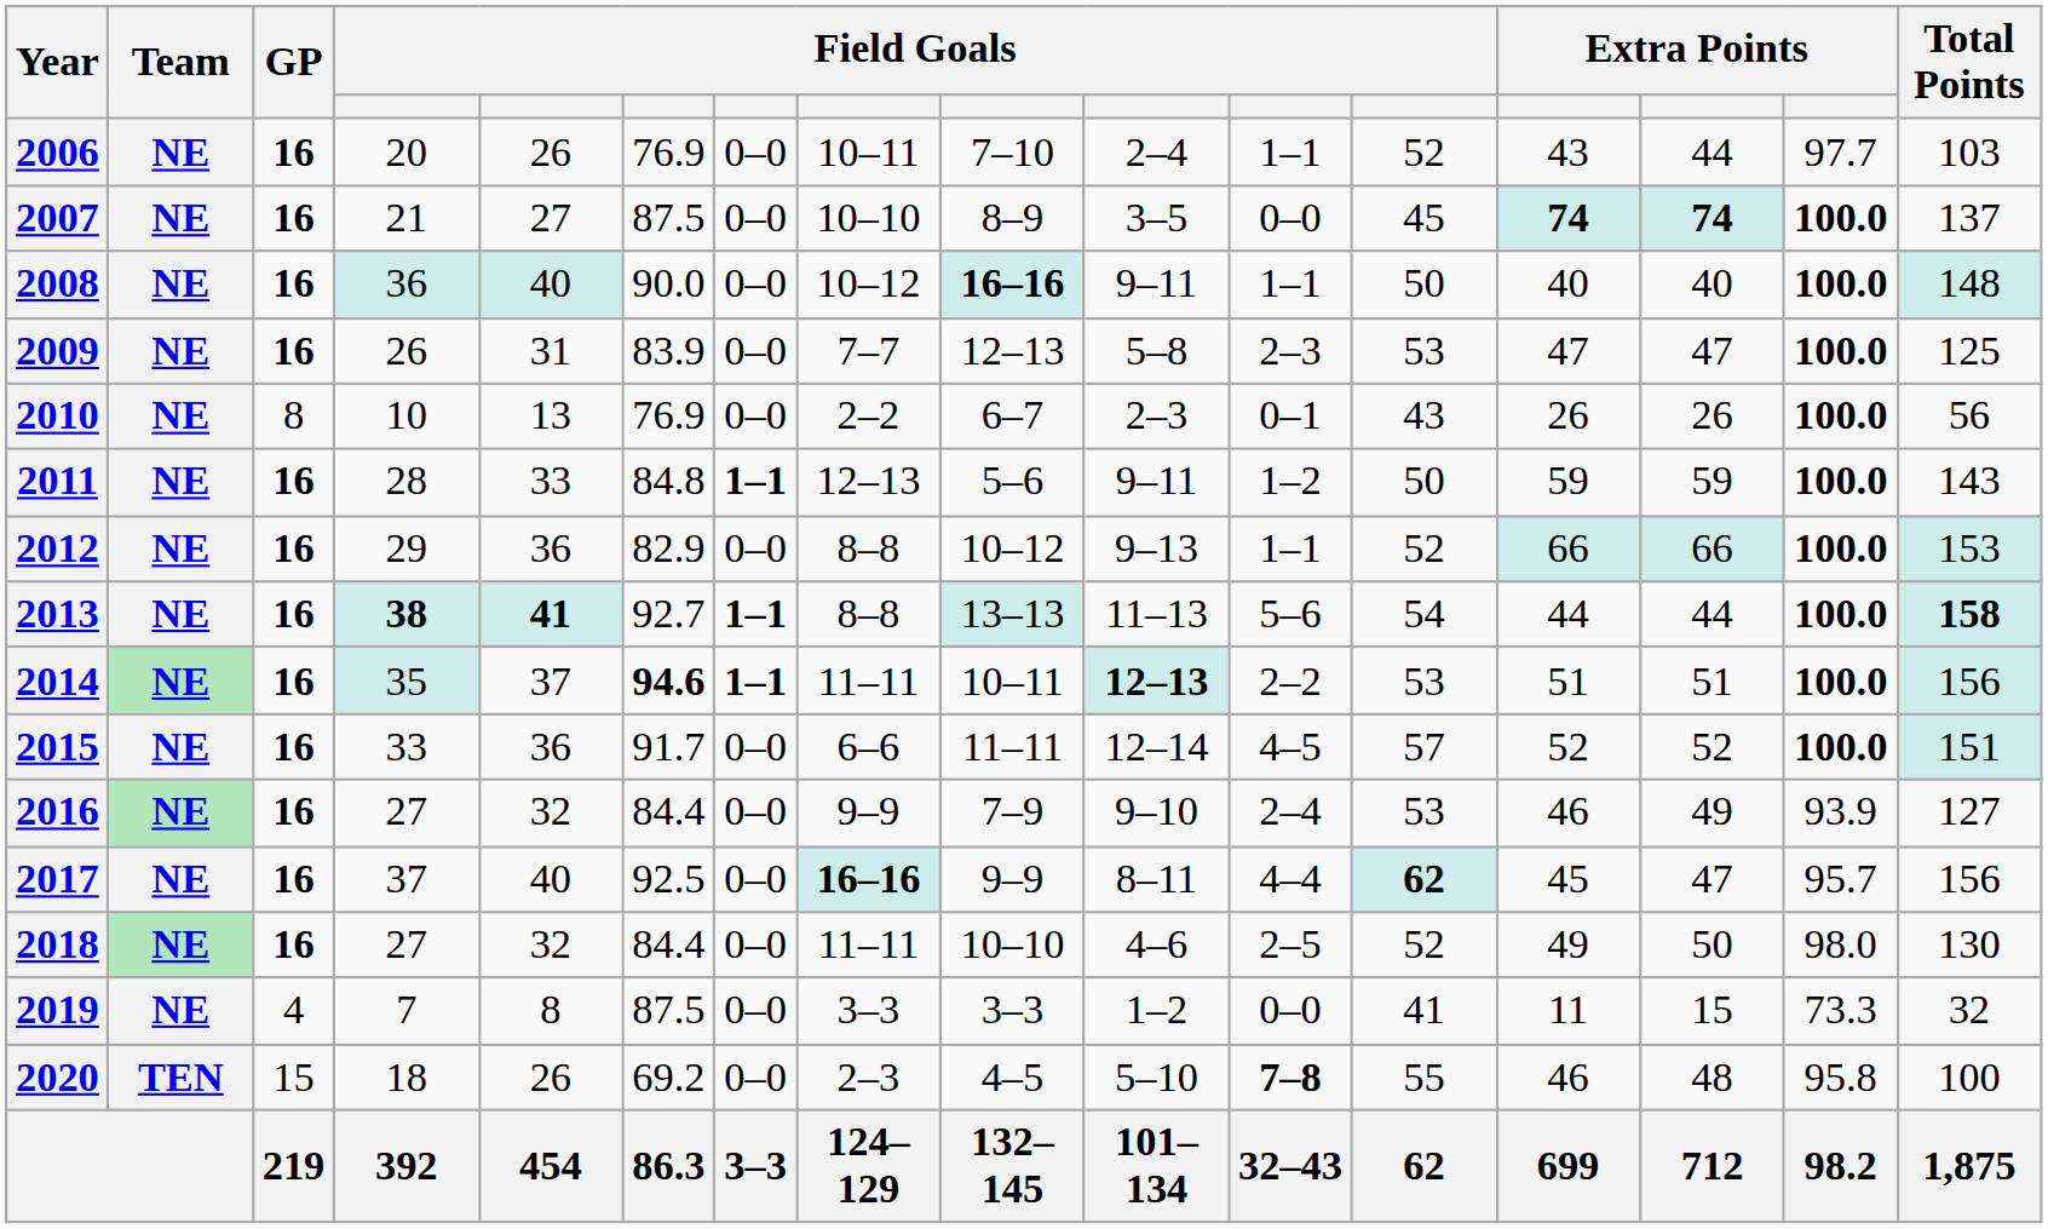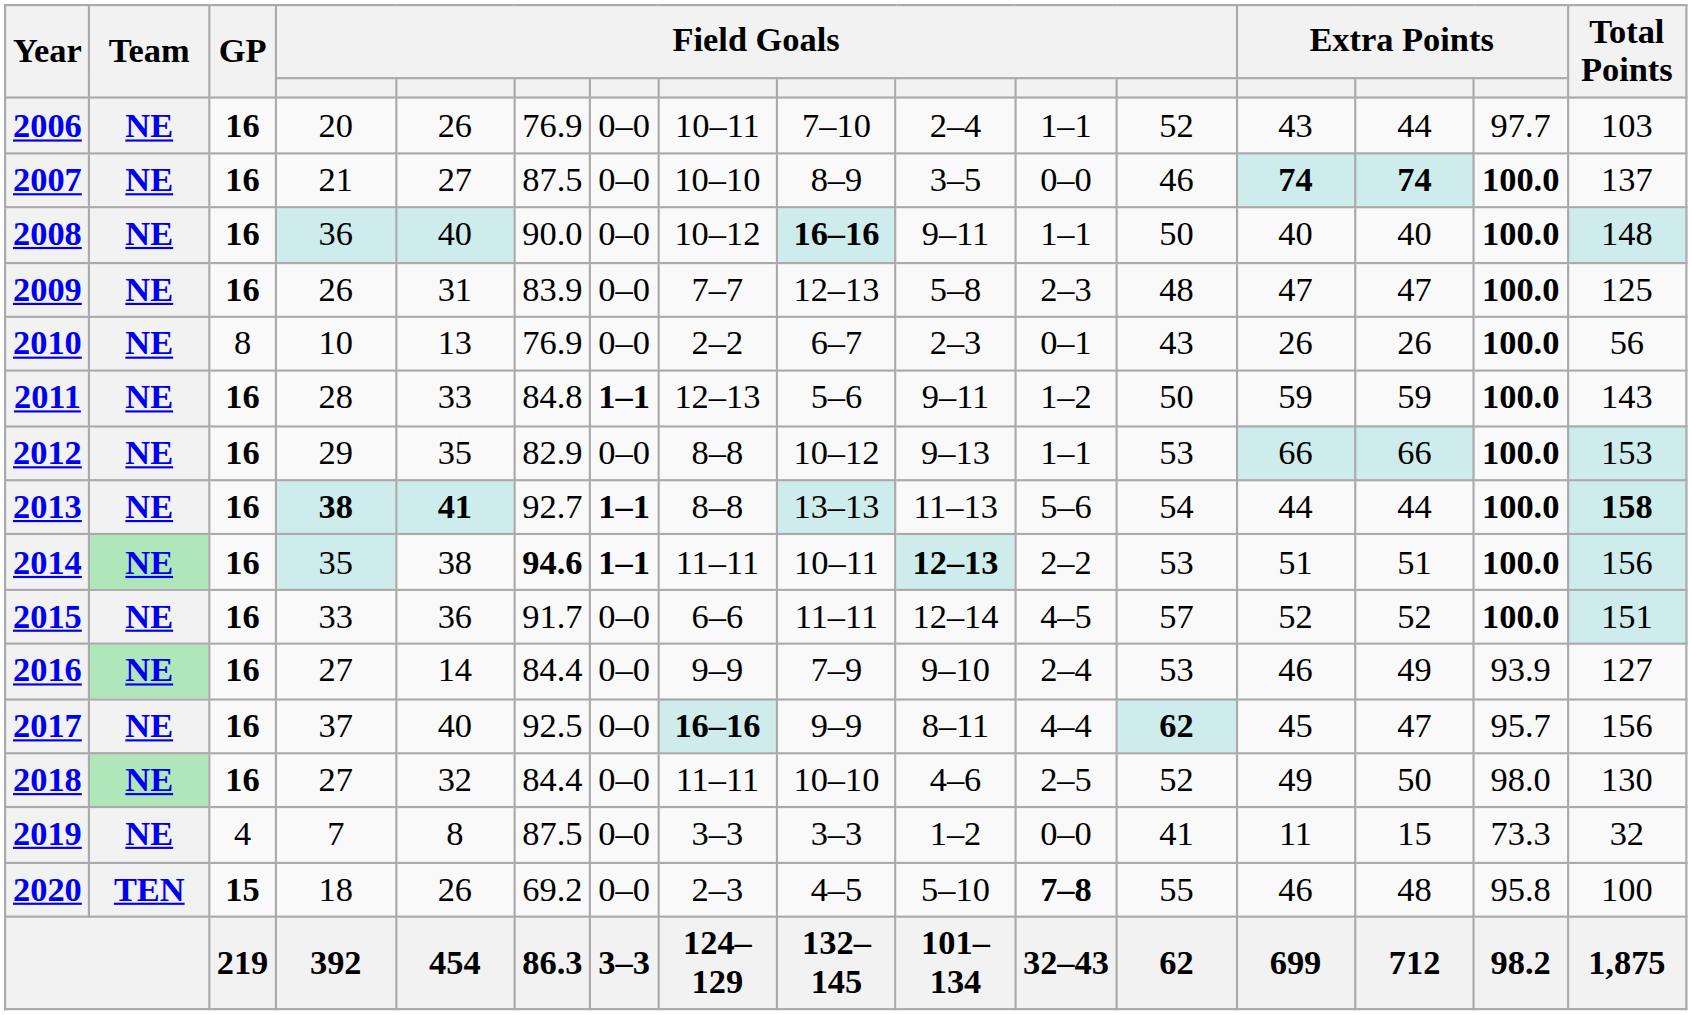 <table class="wikitable" style="text-align:center;">
 <tr>
 <th rowspan="2">Year</th>
 <th rowspan="2">Team</th>
 <th rowspan="2">GP</th>
 <th colspan="9">Field Goals</th>
 <th colspan="3">Extra Points</th>
 <th rowspan="2">Total Points</th>
 </tr>
 <tr>
 <th></th>
 <th></th>
 <th></th>
 <th></th>
 <th></th>
 <th></th>
 <th></th>
 <th></th>
 <th></th>
 <th></th>
 <th></th>
 <th></th>
 </tr>
 <tr>
 <th><a href='#'>2006</a></th>
 <th><a href='#'>NE</a></th>
 <td><strong>16</strong></td>
 <td>20</td>
 <td>26</td>
 <td>76.9</td>
 <td>0–0</td>
 <td>10–11</td>
 <td>7–10</td>
 <td>2–4</td>
 <td>1–1</td>
 <td>52</td>
 <td>43</td>
 <td>44</td>
 <td>97.7</td>
 <td>103</td>
 </tr>
 <tr>
 <th><a href='#'>2007</a></th>
 <th><a href='#'>NE</a></th>
 <td><strong>16</strong></td>
 <td>21</td>
 <td>27</td>
 <td>87.5</td>
 <td>0–0</td>
 <td>10–10</td>
 <td>8–9</td>
 <td>3–5</td>
 <td>0–0</td>
-<td>45</td>
+<td>46</td>
 <td style="background:#cfecec; width:3em;"><strong>74</strong></td>
 <td style="background:#cfecec; width:3em;"><strong>74</strong></td>
 <td><strong>100.0</strong></td>
 <td>137</td>
 </tr>
 <tr>
 <th><a href='#'>2008</a></th>
 <th><a href='#'>NE</a></th>
 <td><strong>16</strong></td>
 <td style="background:#cfecec; width:3em;">36</td>
 <td style="background:#cfecec; width:3em;">40</td>
 <td>90.0</td>
 <td>0–0</td>
 <td>10–12</td>
 <td style="background:#cfecec; width:3em;"><strong>16–16</strong></td>
 <td>9–11</td>
 <td>1–1</td>
 <td>50</td>
 <td>40</td>
 <td>40</td>
 <td><strong>100.0</strong></td>
 <td style="background:#cfecec; width:3em;">148</td>
 </tr>
 <tr>
 <th><a href='#'>2009</a></th>
 <th><a href='#'>NE</a></th>
 <td><strong>16</strong></td>
 <td>26</td>
 <td>31</td>
 <td>83.9</td>
 <td>0–0</td>
 <td>7–7</td>
 <td>12–13</td>
 <td>5–8</td>
 <td>2–3</td>
-<td>53</td>
+<td>48</td>
 <td>47</td>
 <td>47</td>
 <td><strong>100.0</strong></td>
 <td>125</td>
 </tr>
 <tr>
 <th><a href='#'>2010</a></th>
 <th><a href='#'>NE</a></th>
 <td>8</td>
 <td>10</td>
 <td>13</td>
 <td>76.9</td>
 <td>0–0</td>
 <td>2–2</td>
 <td>6–7</td>
 <td>2–3</td>
 <td>0–1</td>
 <td>43</td>
 <td>26</td>
 <td>26</td>
 <td><strong>100.0</strong></td>
 <td>56</td>
 </tr>
 <tr>
 <th><a href='#'>2011</a></th>
 <th><a href='#'>NE</a></th>
 <td><strong>16</strong></td>
 <td>28</td>
 <td>33</td>
 <td>84.8</td>
 <td><strong>1–1</strong></td>
 <td>12–13</td>
 <td>5–6</td>
 <td>9–11</td>
 <td>1–2</td>
 <td>50</td>
 <td>59</td>
 <td>59</td>
 <td><strong>100.0</strong></td>
 <td>143</td>
 </tr>
 <tr>
 <th><a href='#'>2012</a></th>
 <th><a href='#'>NE</a></th>
 <td><strong>16</strong></td>
 <td>29</td>
-<td>36</td>
+<td>35</td>
 <td>82.9</td>
 <td>0–0</td>
 <td>8–8</td>
 <td>10–12</td>
 <td>9–13</td>
 <td>1–1</td>
-<td>52</td>
+<td>53</td>
 <td style="background:#cfecec; width:3em;">66</td>
 <td style="background:#cfecec; width:3em;">66</td>
 <td><strong>100.0</strong></td>
 <td style="background:#cfecec; width:3em;">153</td>
 </tr>
 <tr>
 <th><a href='#'>2013</a></th>
 <th><a href='#'>NE</a></th>
 <td><strong>16</strong></td>
 <td style="background:#cfecec; width:3em;"><strong>38</strong></td>
 <td style="background:#cfecec; width:3em;"><strong>41</strong></td>
 <td>92.7</td>
 <td><strong>1–1</strong></td>
 <td>8–8</td>
 <td style="background:#cfecec; width:3em;">13–13</td>
 <td>11–13</td>
 <td>5–6</td>
 <td>54</td>
 <td>44</td>
 <td>44</td>
 <td><strong>100.0</strong></td>
 <td style="background:#cfecec; width:3em;"><strong>158</strong></td>
 </tr>
 <tr>
 <th><a href='#'>2014</a></th>
 <th style="background:#afe6ba; width:3em;"><a href='#'>NE</a></th>
 <td><strong>16</strong></td>
 <td style="background:#cfecec; width:3em;">35</td>
-<td>37</td>
+<td>38</td>
 <td><strong>94.6</strong></td>
 <td><strong>1–1</strong></td>
 <td>11–11</td>
 <td>10–11</td>
 <td style="background:#cfecec; width:3em;"><strong>12–13</strong></td>
 <td>2–2</td>
 <td>53</td>
 <td>51</td>
 <td>51</td>
 <td><strong>100.0</strong></td>
 <td style="background:#cfecec; width:3em;">156</td>
 </tr>
 <tr>
 <th><a href='#'>2015</a></th>
 <th><a href='#'>NE</a></th>
 <td><strong>16</strong></td>
 <td>33</td>
 <td>36</td>
 <td>91.7</td>
 <td>0–0</td>
 <td>6–6</td>
 <td>11–11</td>
 <td>12–14</td>
 <td>4–5</td>
 <td>57</td>
 <td>52</td>
 <td>52</td>
 <td><strong>100.0</strong></td>
 <td style="background:#cfecec; width:3em;">151</td>
 </tr>
 <tr>
 <th><a href='#'>2016</a></th>
 <th style="background:#afe6ba; width:3em;"><a href='#'>NE</a></th>
 <td><strong>16</strong></td>
 <td>27</td>
-<td>32</td>
+<td>14</td>
 <td>84.4</td>
 <td>0–0</td>
 <td>9–9</td>
 <td>7–9</td>
 <td>9–10</td>
 <td>2–4</td>
 <td>53</td>
 <td>46</td>
 <td>49</td>
 <td>93.9</td>
 <td>127</td>
 </tr>
 <tr>
 <th><a href='#'>2017</a></th>
 <th><a href='#'>NE</a></th>
 <td><strong>16</strong></td>
 <td>37</td>
 <td>40</td>
 <td>92.5</td>
 <td>0–0</td>
 <td style="background:#cfecec; width:3em;"><strong>16–16</strong></td>
 <td>9–9</td>
 <td>8–11</td>
 <td>4–4</td>
 <td style="background:#cfecec; width:3em;"><strong>62</strong></td>
 <td>45</td>
 <td>47</td>
 <td>95.7</td>
 <td>156</td>
 </tr>
 <tr>
 <th><a href='#'>2018</a></th>
 <th style="background:#afe6ba; width:3em;"><a href='#'>NE</a></th>
 <td><strong>16</strong></td>
 <td>27</td>
 <td>32</td>
 <td>84.4</td>
 <td>0–0</td>
 <td>11–11</td>
 <td>10–10</td>
 <td>4–6</td>
 <td>2–5</td>
 <td>52</td>
 <td>49</td>
 <td>50</td>
 <td>98.0</td>
 <td>130</td>
 </tr>
 <tr>
 <th><a href='#'>2019</a></th>
 <th><a href='#'>NE</a></th>
 <td>4</td>
 <td>7</td>
 <td>8</td>
 <td>87.5</td>
 <td>0–0</td>
 <td>3–3</td>
 <td>3–3</td>
 <td>1–2</td>
 <td>0–0</td>
 <td>41</td>
 <td>11</td>
 <td>15</td>
 <td>73.3</td>
 <td>32</td>
 </tr>
 <tr>
 <th><a href='#'>2020</a></th>
 <th><a href='#'>TEN</a></th>
-<td>15</td>
+<td><strong>15</strong></td>
 <td>18</td>
 <td>26</td>
 <td>69.2</td>
 <td>0–0</td>
 <td>2–3</td>
 <td>4–5</td>
 <td>5–10</td>
 <td><strong>7–8</strong></td>
 <td>55</td>
 <td>46</td>
 <td>48</td>
 <td>95.8</td>
 <td>100</td>
 </tr>
 <tr>
 <th colspan="2"></th>
 <th>219</th>
 <th>392</th>
 <th>454</th>
 <th>86.3</th>
 <th>3–3</th>
 <th>124–129</th>
 <th>132–145</th>
 <th>101–134</th>
 <th>32–43</th>
 <th>62</th>
 <th>699</th>
 <th>712</th>
 <th>98.2</th>
 <th>1,875</th>
 </tr>
 </table>
